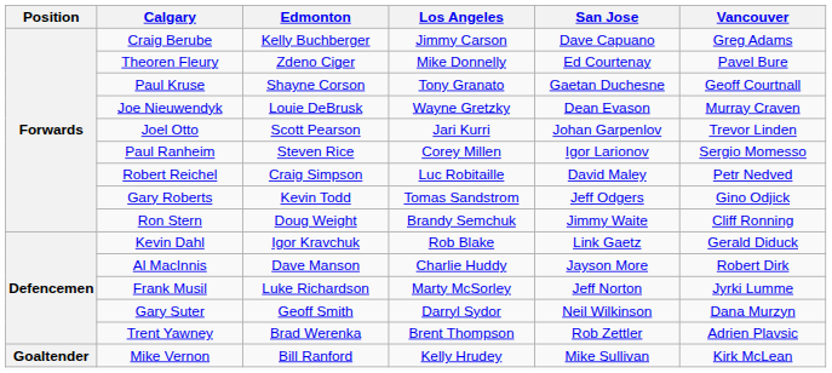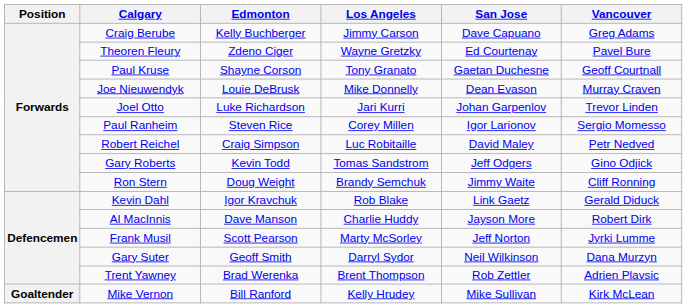 <table class="wikitable" style="font-size:90%;text-align:center;">
 <tr>
 <th scope=col>Position</th>
 <th scope=col width="140"><a href='#'>Calgary</a></th>
 <th scope=col width="140"><a href='#'>Edmonton</a></th>
 <th scope=col width="140"><a href='#'>Los Angeles</a></th>
 <th scope=col width="140"><a href='#'>San Jose</a></th>
 <th scope=col width="140"><a href='#'>Vancouver</a></th>
 </tr>
 <tr>
 <th scope="row" rowspan="9">Forwards</th>
 <td><a href='#'>Craig Berube</a></td>
 <td><a href='#'>Kelly Buchberger</a></td>
 <td><a href='#'>Jimmy Carson</a></td>
 <td><a href='#'>Dave Capuano</a></td>
 <td><a href='#'>Greg Adams</a></td>
 </tr>
 <tr>
 <td><a href='#'>Theoren Fleury</a></td>
 <td><a href='#'>Zdeno Ciger</a></td>
-<td><a href='#'>Mike Donnelly</a></td>
+<td><a href='#'>Wayne Gretzky</a></td>
 <td><a href='#'>Ed Courtenay</a></td>
 <td><a href='#'>Pavel Bure</a></td>
 </tr>
 <tr>
 <td><a href='#'>Paul Kruse</a></td>
 <td><a href='#'>Shayne Corson</a></td>
 <td><a href='#'>Tony Granato</a></td>
 <td><a href='#'>Gaetan Duchesne</a></td>
 <td><a href='#'>Geoff Courtnall</a></td>
 </tr>
 <tr>
 <td><a href='#'>Joe Nieuwendyk</a></td>
 <td><a href='#'>Louie DeBrusk</a></td>
-<td><a href='#'>Wayne Gretzky</a></td>
+<td><a href='#'>Mike Donnelly</a></td>
 <td><a href='#'>Dean Evason</a></td>
 <td><a href='#'>Murray Craven</a></td>
 </tr>
 <tr>
 <td><a href='#'>Joel Otto</a></td>
-<td><a href='#'>Scott Pearson</a></td>
+<td><a href='#'>Luke Richardson</a></td>
 <td><a href='#'>Jari Kurri</a></td>
 <td><a href='#'>Johan Garpenlov</a></td>
 <td><a href='#'>Trevor Linden</a></td>
 </tr>
 <tr>
 <td><a href='#'>Paul Ranheim</a></td>
 <td><a href='#'>Steven Rice</a></td>
 <td><a href='#'>Corey Millen</a></td>
 <td><a href='#'>Igor Larionov</a></td>
 <td><a href='#'>Sergio Momesso</a></td>
 </tr>
 <tr>
 <td><a href='#'>Robert Reichel</a></td>
 <td><a href='#'>Craig Simpson</a></td>
 <td><a href='#'>Luc Robitaille</a></td>
 <td><a href='#'>David Maley</a></td>
 <td><a href='#'>Petr Nedved</a></td>
 </tr>
 <tr>
 <td><a href='#'>Gary Roberts</a></td>
 <td><a href='#'>Kevin Todd</a></td>
 <td><a href='#'>Tomas Sandstrom</a></td>
 <td><a href='#'>Jeff Odgers</a></td>
 <td><a href='#'>Gino Odjick</a></td>
 </tr>
 <tr>
 <td><a href='#'>Ron Stern</a></td>
 <td><a href='#'>Doug Weight</a></td>
 <td><a href='#'>Brandy Semchuk</a></td>
 <td><a href='#'>Jimmy Waite</a></td>
 <td><a href='#'>Cliff Ronning</a></td>
 </tr>
 <tr>
 <th scope="row" rowspan="5">Defencemen</th>
 <td><a href='#'>Kevin Dahl</a></td>
 <td><a href='#'>Igor Kravchuk</a></td>
 <td><a href='#'>Rob Blake</a></td>
 <td><a href='#'>Link Gaetz</a></td>
 <td><a href='#'>Gerald Diduck</a></td>
 </tr>
 <tr>
 <td><a href='#'>Al MacInnis</a></td>
 <td><a href='#'>Dave Manson</a></td>
 <td><a href='#'>Charlie Huddy</a></td>
 <td><a href='#'>Jayson More</a></td>
 <td><a href='#'>Robert Dirk</a></td>
 </tr>
 <tr>
 <td><a href='#'>Frank Musil</a></td>
-<td><a href='#'>Luke Richardson</a></td>
+<td><a href='#'>Scott Pearson</a></td>
 <td><a href='#'>Marty McSorley</a></td>
 <td><a href='#'>Jeff Norton</a></td>
 <td><a href='#'>Jyrki Lumme</a></td>
 </tr>
 <tr>
 <td><a href='#'>Gary Suter</a></td>
 <td><a href='#'>Geoff Smith</a></td>
 <td><a href='#'>Darryl Sydor</a></td>
 <td><a href='#'>Neil Wilkinson</a></td>
 <td><a href='#'>Dana Murzyn</a></td>
 </tr>
 <tr>
 <td><a href='#'>Trent Yawney</a></td>
 <td><a href='#'>Brad Werenka</a></td>
 <td><a href='#'>Brent Thompson</a></td>
 <td><a href='#'>Rob Zettler</a></td>
 <td><a href='#'>Adrien Plavsic</a></td>
 </tr>
 <tr>
 <th scope="row">Goaltender</th>
 <td><a href='#'>Mike Vernon</a></td>
 <td><a href='#'>Bill Ranford</a></td>
 <td><a href='#'>Kelly Hrudey</a></td>
 <td><a href='#'>Mike Sullivan</a></td>
 <td><a href='#'>Kirk McLean</a></td>
 </tr>
 </table>
